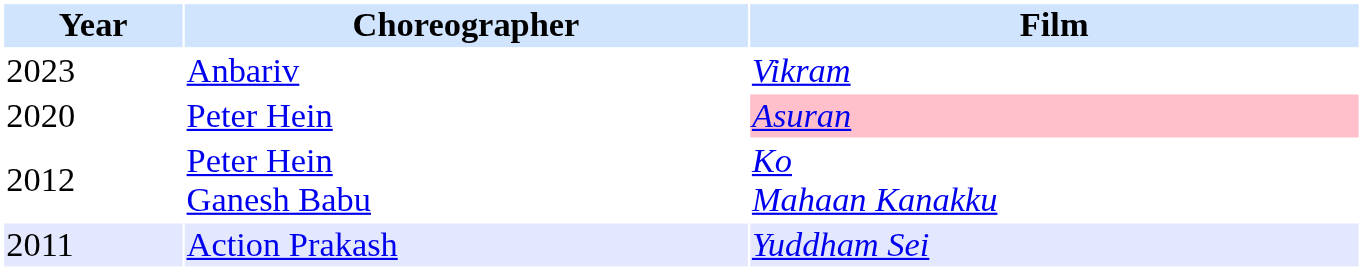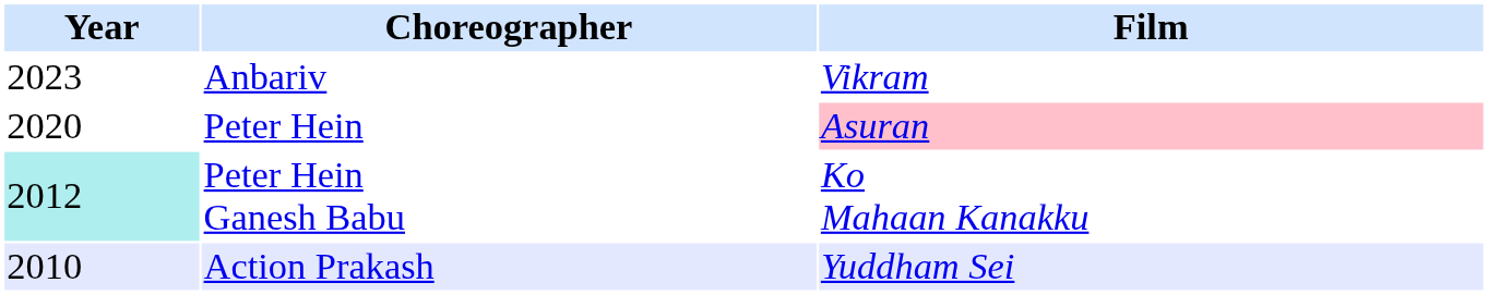 <table cellspacing="1" cellpadding="1" border="0" width="50%">
 <tr bgcolor="#d1e4fd">
 <th>Year</th>
 <th>Choreographer</th>
 <th>Film</th>
 </tr>
 <tr>
 <td>2023</td>
 <td><a href='#'>Anbariv</a></td>
 <td><em><a href='#'>Vikram</a></em></td>
 </tr>
 <tr>
 <td>2020</td>
 <td><a href='#'>Peter Hein</a></td>
 <td style="background: pink;"><em><a href='#'>Asuran</a></em></td>
 </tr>
 <tr>
-<td>2012</td>
+<td style="background: paleturquoise;">2012</td>
 <td><a href='#'>Peter Hein</a><br><a href='#'>Ganesh Babu</a></td>
 <td><em><a href='#'>Ko</a></em><br><em><a href='#'>Mahaan Kanakku</a></em></td>
 </tr>
 <tr bgcolor="#e4e8ff">
-<td>2011</td>
+<td>2010</td>
 <td><a href='#'>Action Prakash</a></td>
 <td><em><a href='#'>Yuddham Sei</a></em></td>
 </tr>
 </table>
